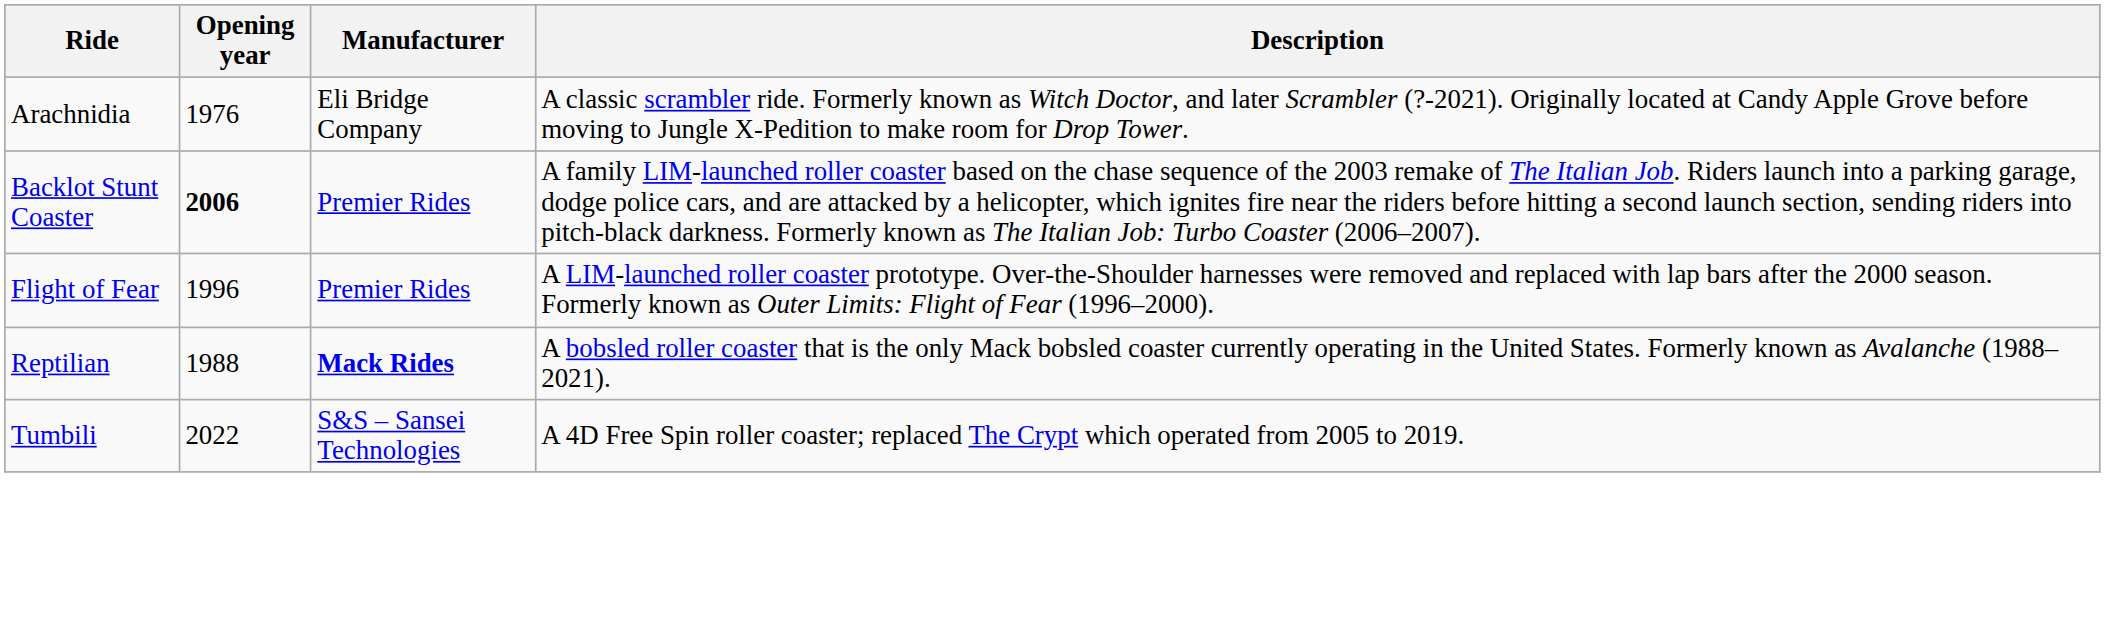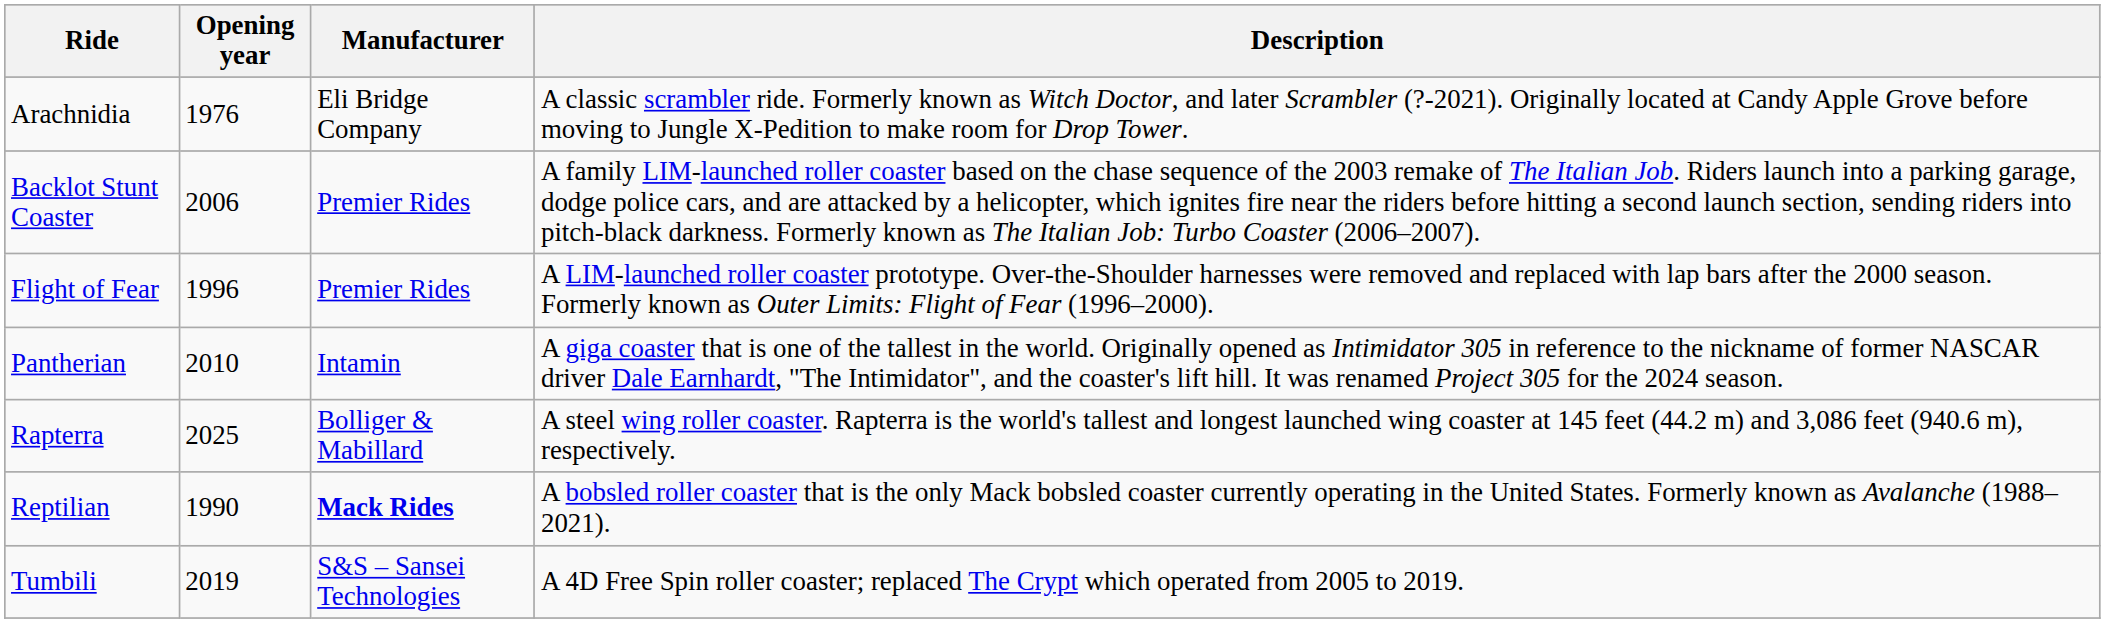 <table class="wikitable sortable">
 <tr>
 <th>Ride</th>
 <th>Opening year</th>
 <th>Manufacturer</th>
 <th>Description</th>
 </tr>
 <tr>
 <td>Arachnidia</td>
 <td>1976</td>
 <td>Eli Bridge Company</td>
 <td>A classic <a href='#'>scrambler</a> ride. Formerly known as <em>Witch Doctor</em>, and later <em>Scrambler</em> (?-2021). Originally located at Candy Apple Grove before moving to Jungle X-Pedition to make room for <em>Drop Tower</em>.</td>
 </tr>
 <tr>
 <td><a href='#'>Backlot Stunt Coaster</a></td>
-<td><strong>2006</strong></td>
+<td>2006</td>
 <td><a href='#'>Premier Rides</a></td>
 <td>A family <a href='#'>LIM</a>-<a href='#'>launched roller coaster</a> based on the chase sequence of the 2003 remake of <em><a href='#'>The Italian Job</a></em>. Riders launch into a parking garage, dodge police cars, and are attacked by a helicopter, which ignites fire near the riders before hitting a second launch section, sending riders into pitch-black darkness. Formerly known as <em>The Italian Job: Turbo Coaster</em> (2006–2007).</td>
 </tr>
 <tr>
 <td><a href='#'>Flight of Fear</a></td>
 <td>1996</td>
 <td><a href='#'>Premier Rides</a></td>
 <td>A <a href='#'>LIM</a>-<a href='#'>launched roller coaster</a> prototype. Over-the-Shoulder harnesses were removed and replaced with lap bars after the 2000 season. Formerly known as <em>Outer Limits: Flight of Fear</em> (1996–2000).</td>
 </tr>
 <tr>
+<td><a href='#'>Pantherian</a></td>
+<td>2010</td>
+<td><a href='#'>Intamin</a></td>
+<td>A <a href='#'>giga coaster</a> that is one of the tallest in the world. Originally opened as <em>Intimidator 305</em> in reference to the nickname of former NASCAR driver <a href='#'>Dale Earnhardt</a>, "The Intimidator", and the coaster's  lift hill. It was renamed <em>Project 305</em> for the 2024 season.</td>
+</tr>
+<tr>
+<td><a href='#'>Rapterra</a></td>
+<td>2025</td>
+<td><a href='#'>Bolliger & Mabillard</a></td>
+<td>A steel <a href='#'>wing roller coaster</a>. Rapterra is the world's tallest and longest launched wing coaster at 145 feet (44.2 m) and 3,086 feet (940.6 m), respectively.</td>
+</tr>
+<tr>
 <td><a href='#'>Reptilian</a></td>
-<td>1988</td>
+<td>1990</td>
 <td><strong><a href='#'>Mack Rides</a></strong></td>
 <td>A <a href='#'>bobsled roller coaster</a> that is the only Mack bobsled coaster currently operating in the United States. Formerly known as <em>Avalanche</em> (1988–2021).</td>
 </tr>
 <tr>
 <td><a href='#'>Tumbili</a></td>
-<td>2022</td>
+<td>2019</td>
 <td><a href='#'>S&S – Sansei Technologies</a></td>
 <td>A 4D Free Spin roller coaster; replaced <a href='#'>The Crypt</a> which operated from 2005 to 2019.</td>
 </tr>
 </table>
